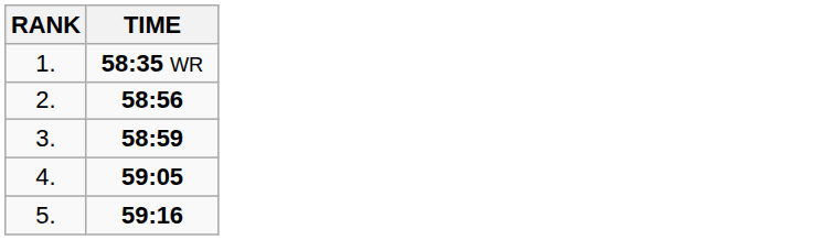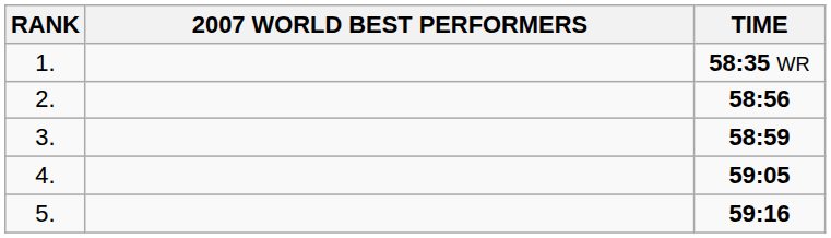 <table class="wikitable" style="border-collapse: collapse; font-size: 90%;">
 <tr>
 <th>RANK</th>
+<th align="center" style="width: 25em">2007 WORLD BEST PERFORMERS</th>
 <th align="center" style="width: 5em">TIME</th>
 </tr>
 <tr>
 <td align="center">1.</td>
+<td></td>
 <td align="center"><strong>58:35</strong> <small>WR</small></td>
 </tr>
 <tr>
 <td align="center">2.</td>
+<td></td>
 <td align="center"><strong>58:56</strong></td>
 </tr>
 <tr>
 <td align="center">3.</td>
+<td></td>
 <td align="center"><strong>58:59</strong></td>
 </tr>
 <tr>
 <td align="center">4.</td>
+<td></td>
 <td align="center"><strong>59:05</strong></td>
 </tr>
 <tr>
 <td align="center">5.</td>
+<td></td>
 <td align="center"><strong>59:16</strong></td>
 </tr>
 </table>
